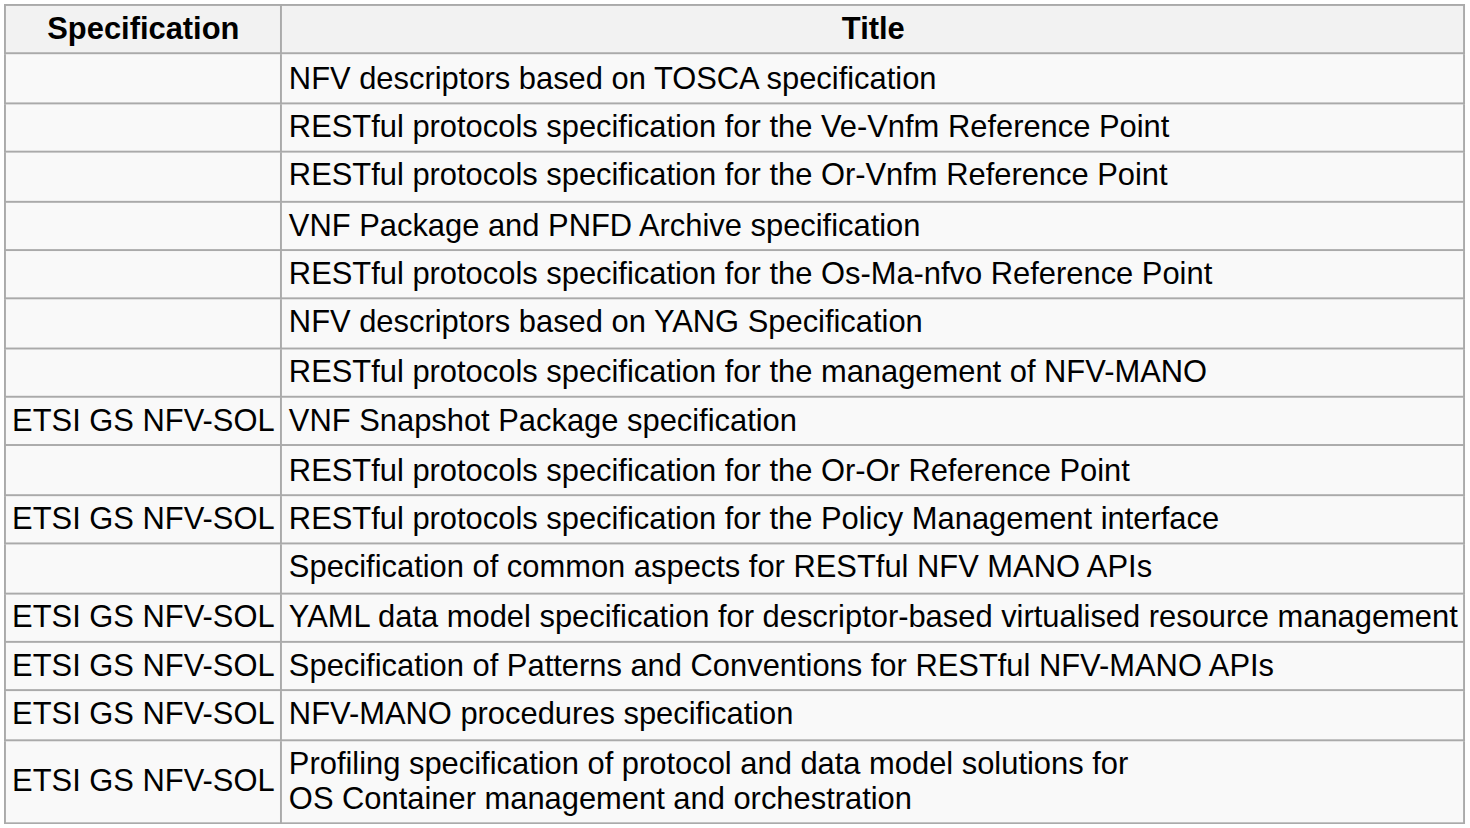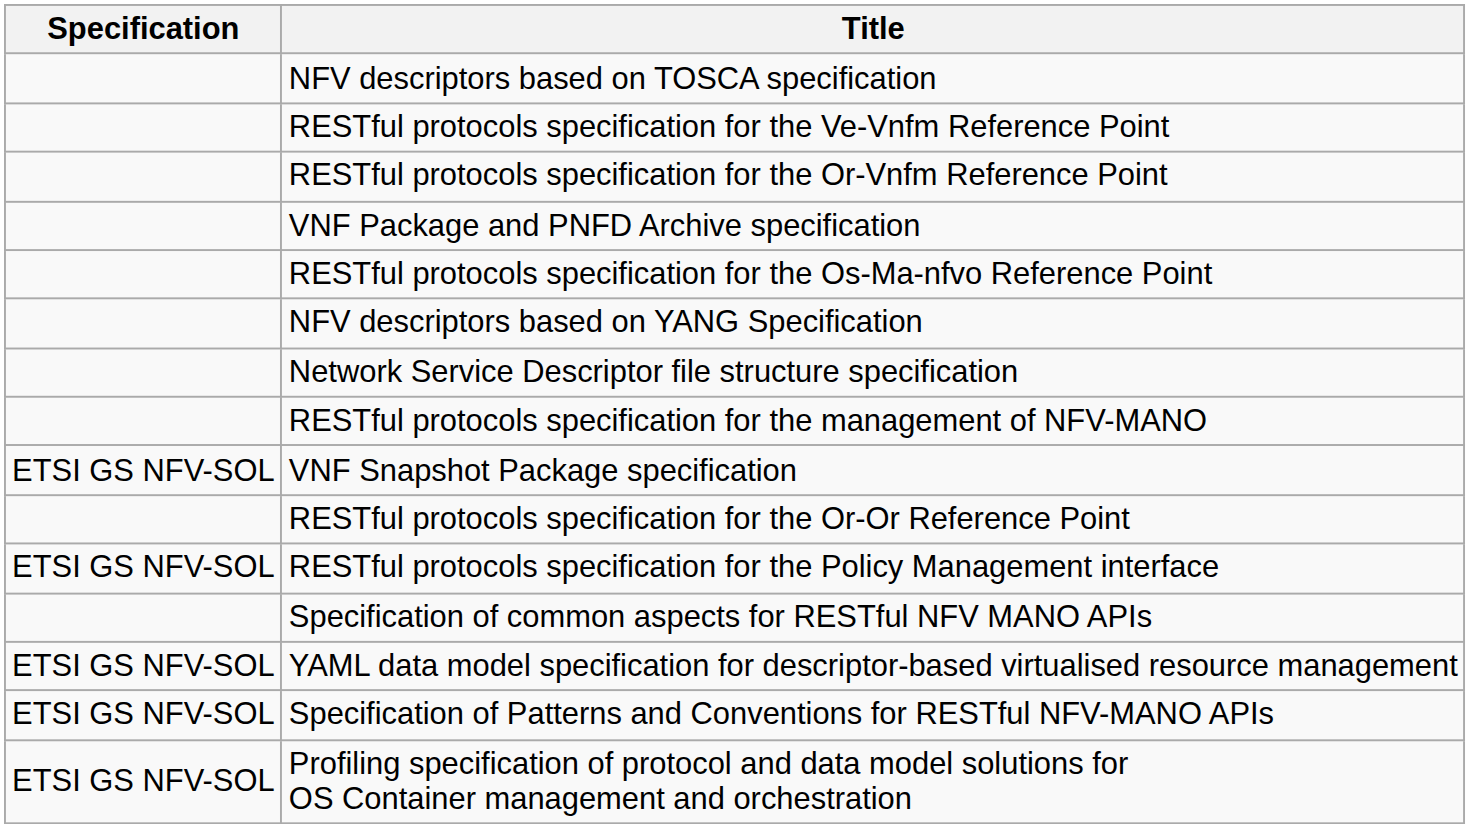 <table class="wikitable">
 <tr>
 <th>Specification</th>
 <th>Title</th>
 </tr>
 <tr>
 <td></td>
 <td>NFV descriptors based on TOSCA specification</td>
 </tr>
 <tr>
 <td></td>
 <td>RESTful protocols specification for the Ve-Vnfm  Reference Point</td>
 </tr>
 <tr>
 <td></td>
 <td>RESTful protocols specification for the Or-Vnfm Reference Point</td>
 </tr>
 <tr>
 <td></td>
 <td>VNF Package  and PNFD Archive specification</td>
 </tr>
 <tr>
 <td></td>
 <td>RESTful protocols  specification for the Os-Ma-nfvo Reference Point</td>
 </tr>
 <tr>
 <td></td>
 <td>NFV descriptors based  on YANG Specification</td>
 </tr>
 <tr>
 <td></td>
+<td>Network Service  Descriptor file structure specification</td>
+</tr>
+<tr>
+<td></td>
 <td>RESTful protocols specification for the management of NFV-MANO</td>
 </tr>
 <tr>
 <td>ETSI GS NFV-SOL </td>
 <td>VNF Snapshot Package specification</td>
 </tr>
 <tr>
 <td></td>
 <td>RESTful protocols specification for the Or-Or Reference Point</td>
 </tr>
 <tr>
 <td>ETSI GS NFV-SOL </td>
 <td>RESTful protocols specification for the Policy Management interface</td>
 </tr>
 <tr>
 <td></td>
 <td>Specification of  common aspects for RESTful NFV MANO APIs</td>
 </tr>
 <tr>
 <td>ETSI GS NFV-SOL </td>
 <td>YAML data model specification for descriptor-based virtualised resource management</td>
 </tr>
 <tr>
 <td>ETSI GS NFV-SOL </td>
 <td>Specification of Patterns and Conventions for RESTful NFV-MANO APIs</td>
 </tr>
 <tr>
 <td>ETSI GS NFV-SOL </td>
-<td>NFV-MANO procedures specification</td>
-</tr>
-<tr>
-<td>ETSI GS NFV-SOL </td>
 <td>Profiling specification of protocol and data model solutions for<br>OS Container management and orchestration</td>
 </tr>
 </table>
